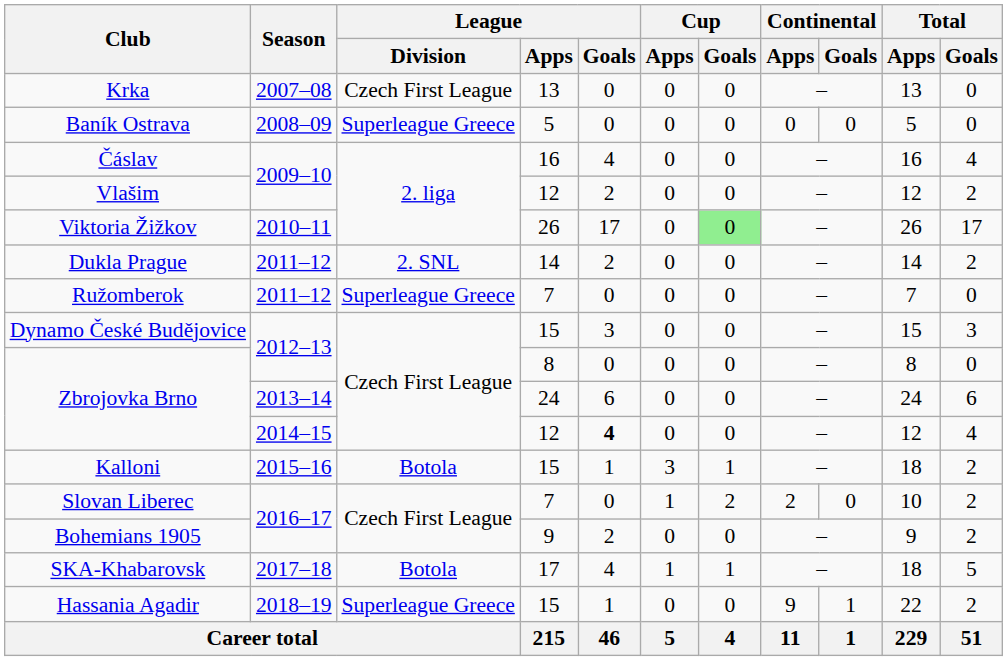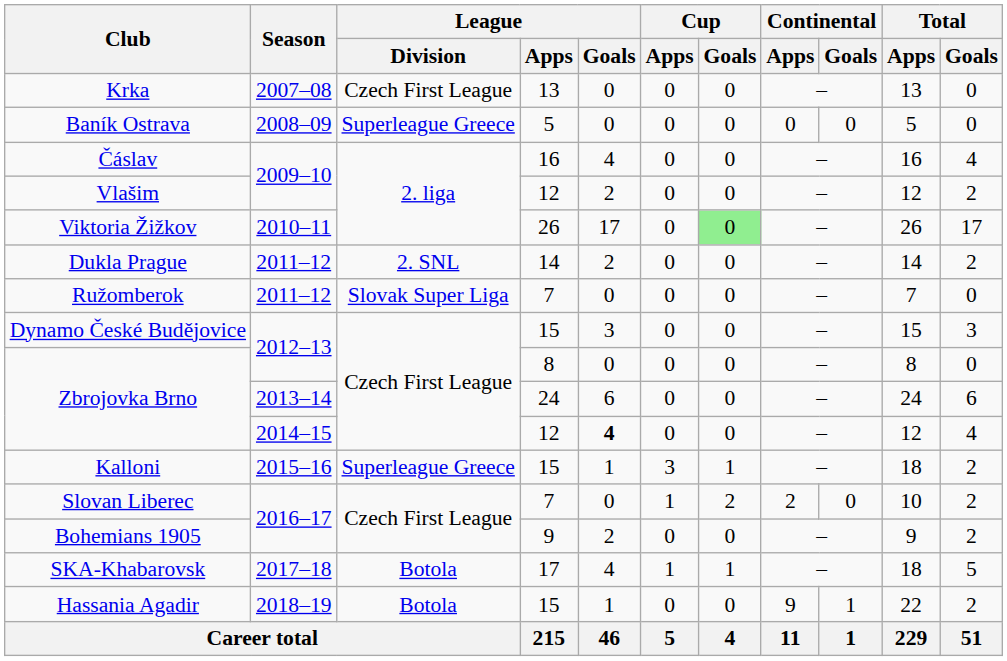 <table class="wikitable" style="text-align:center">
 <tr>
 <th rowspan=2>Club</th>
 <th rowspan=2>Season</th>
 <th colspan=3>League</th>
 <th colspan=2>Cup</th>
 <th colspan=2>Continental</th>
 <th colspan=2>Total</th>
 </tr>
 <tr>
 <th>Division</th>
 <th>Apps</th>
 <th>Goals</th>
 <th>Apps</th>
 <th>Goals</th>
 <th>Apps</th>
 <th>Goals</th>
 <th>Apps</th>
 <th>Goals</th>
 </tr>
 <tr>
 <td><a href='#'>Krka</a></td>
 <td><a href='#'>2007–08</a></td>
 <td>Czech First League</td>
 <td>13</td>
 <td>0</td>
 <td>0</td>
 <td>0</td>
 <td colspan=2>–</td>
 <td>13</td>
 <td>0</td>
 </tr>
 <tr>
 <td><a href='#'>Baník Ostrava</a></td>
 <td><a href='#'>2008–09</a></td>
 <td><a href='#'>Superleague Greece</a></td>
 <td>5</td>
 <td>0</td>
 <td>0</td>
 <td>0</td>
 <td>0</td>
 <td>0</td>
 <td>5</td>
 <td>0</td>
 </tr>
 <tr>
 <td><a href='#'>Čáslav</a></td>
 <td rowspan=2><a href='#'>2009–10</a></td>
 <td rowspan=3><a href='#'>2. liga</a></td>
 <td>16</td>
 <td>4</td>
 <td>0</td>
 <td>0</td>
 <td colspan=2>–</td>
 <td>16</td>
 <td>4</td>
 </tr>
 <tr>
 <td><a href='#'>Vlašim</a></td>
 <td>12</td>
 <td>2</td>
 <td>0</td>
 <td>0</td>
 <td colspan=2>–</td>
 <td>12</td>
 <td>2</td>
 </tr>
 <tr>
 <td><a href='#'>Viktoria Žižkov</a></td>
 <td><a href='#'>2010–11</a></td>
 <td>26</td>
 <td>17</td>
 <td>0</td>
 <td style="background: lightgreen;">0</td>
 <td colspan=2>–</td>
 <td>26</td>
 <td>17</td>
 </tr>
 <tr>
 <td><a href='#'>Dukla Prague</a></td>
 <td><a href='#'>2011–12</a></td>
 <td><a href='#'>2. SNL</a></td>
 <td>14</td>
 <td>2</td>
 <td>0</td>
 <td>0</td>
 <td colspan=2>–</td>
 <td>14</td>
 <td>2</td>
 </tr>
 <tr>
 <td><a href='#'>Ružomberok</a></td>
 <td><a href='#'>2011–12</a></td>
-<td><a href='#'>Superleague Greece</a></td>
+<td><a href='#'>Slovak Super Liga</a></td>
 <td>7</td>
 <td>0</td>
 <td>0</td>
 <td>0</td>
 <td colspan=2>–</td>
 <td>7</td>
 <td>0</td>
 </tr>
 <tr>
 <td><a href='#'>Dynamo České Budějovice</a></td>
 <td rowspan=2><a href='#'>2012–13</a></td>
 <td rowspan=4>Czech First League</td>
 <td>15</td>
 <td>3</td>
 <td>0</td>
 <td>0</td>
 <td colspan=2>–</td>
 <td>15</td>
 <td>3</td>
 </tr>
 <tr>
 <td rowspan=3><a href='#'>Zbrojovka Brno</a></td>
 <td>8</td>
 <td>0</td>
 <td>0</td>
 <td>0</td>
 <td colspan=2>–</td>
 <td>8</td>
 <td>0</td>
 </tr>
 <tr>
 <td><a href='#'>2013–14</a></td>
 <td>24</td>
 <td>6</td>
 <td>0</td>
 <td>0</td>
 <td colspan=2>–</td>
 <td>24</td>
 <td>6</td>
 </tr>
 <tr>
 <td><a href='#'>2014–15</a></td>
 <td>12</td>
 <td><strong>4</strong></td>
 <td>0</td>
 <td>0</td>
 <td colspan=2>–</td>
 <td>12</td>
 <td>4</td>
 </tr>
 <tr>
 <td><a href='#'>Kalloni</a></td>
 <td><a href='#'>2015–16</a></td>
-<td><a href='#'>Botola</a></td>
+<td><a href='#'>Superleague Greece</a></td>
 <td>15</td>
 <td>1</td>
 <td>3</td>
 <td>1</td>
 <td colspan=2>–</td>
 <td>18</td>
 <td>2</td>
 </tr>
 <tr>
 <td><a href='#'>Slovan Liberec</a></td>
 <td rowspan=2><a href='#'>2016–17</a></td>
 <td rowspan=2>Czech First League</td>
 <td>7</td>
 <td>0</td>
 <td>1</td>
 <td>2</td>
 <td>2</td>
 <td>0</td>
 <td>10</td>
 <td>2</td>
 </tr>
 <tr>
 <td><a href='#'>Bohemians 1905</a></td>
 <td>9</td>
 <td>2</td>
 <td>0</td>
 <td>0</td>
 <td colspan=2>–</td>
 <td>9</td>
 <td>2</td>
 </tr>
 <tr>
 <td><a href='#'>SKA-Khabarovsk</a></td>
 <td><a href='#'>2017–18</a></td>
 <td><a href='#'>Botola</a></td>
 <td>17</td>
 <td>4</td>
 <td>1</td>
 <td>1</td>
 <td colspan=2>–</td>
 <td>18</td>
 <td>5</td>
 </tr>
 <tr>
 <td><a href='#'>Hassania Agadir</a></td>
 <td><a href='#'>2018–19</a></td>
-<td><a href='#'>Superleague Greece</a></td>
+<td><a href='#'>Botola</a></td>
 <td>15</td>
 <td>1</td>
 <td>0</td>
 <td>0</td>
 <td>9</td>
 <td>1</td>
 <td>22</td>
 <td>2</td>
 </tr>
 <tr>
 <th colspan=3>Career total</th>
 <th>215</th>
 <th>46</th>
 <th>5</th>
 <th>4</th>
 <th>11</th>
 <th>1</th>
 <th>229</th>
 <th>51</th>
 </tr>
 </table>
